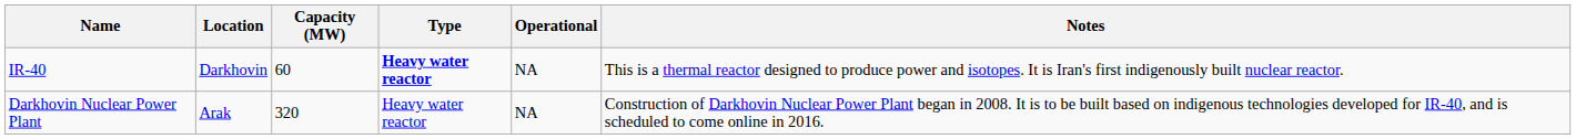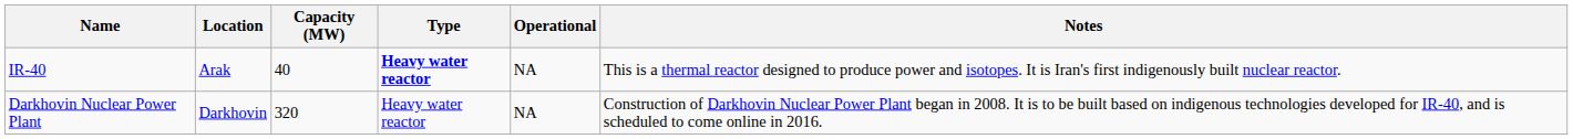 <table class="wikitable sortable">
 <tr>
 <th>Name</th>
 <th>Location</th>
 <th>Capacity (MW)</th>
 <th>Type</th>
 <th>Operational</th>
 <th>Notes</th>
 </tr>
 <tr>
 <td><a href='#'>IR-40</a></td>
-<td><a href='#'>Darkhovin</a></td>
-<td>60</td>
+<td><a href='#'>Arak</a></td>
+<td>40</td>
 <td><strong><a href='#'>Heavy water reactor</a></strong></td>
 <td>NA</td>
 <td>This is a <a href='#'>thermal reactor</a> designed to produce power and <a href='#'>isotopes</a>. It is Iran's first indigenously built <a href='#'>nuclear reactor</a>.</td>
 </tr>
 <tr>
 <td><a href='#'>Darkhovin Nuclear Power Plant</a></td>
-<td><a href='#'>Arak</a></td>
+<td><a href='#'>Darkhovin</a></td>
 <td>320</td>
 <td><a href='#'>Heavy water reactor</a></td>
 <td>NA</td>
 <td>Construction of <a href='#'>Darkhovin Nuclear Power Plant</a> began in 2008. It is to be built based on indigenous technologies developed for <a href='#'>IR-40</a>, and is scheduled to come online in 2016.</td>
 </tr>
 </table>
